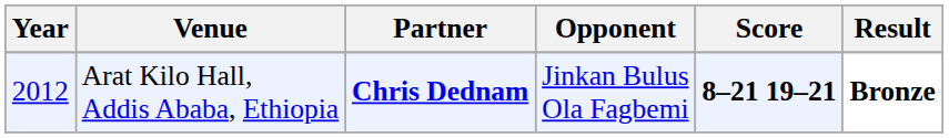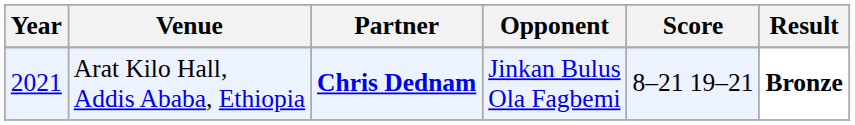 <table class="sortable wikitable" style="font-size: 90%;">
 <tr>
 <th>Year</th>
 <th>Venue</th>
 <th>Partner</th>
 <th>Opponent</th>
 <th>Score</th>
 <th>Result</th>
 </tr>
 <tr>
 </tr>
 <tr style="background:#ECF2FF">
-<td align="center"><a href='#'>2012</a></td>
+<td align="center"><a href='#'>2021</a></td>
 <td align="left">Arat Kilo Hall,<br><a href='#'>Addis Ababa</a>, <a href='#'>Ethiopia</a></td>
 <td align="left"><strong> <a href='#'>Chris Dednam</a></strong></td>
 <td align="left"> <a href='#'>Jinkan Bulus</a><br> <a href='#'>Ola Fagbemi</a></td>
-<td align="left"><strong>8–21 19–21</strong></td>
+<td align="left">8–21 19–21</td>
 <td style="text-align:left; background:white"> <strong>Bronze</strong></td>
 </tr>
 </table>
